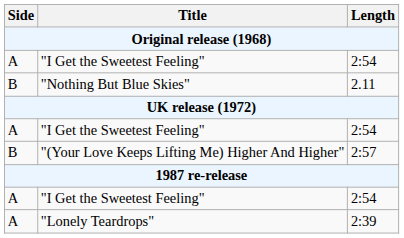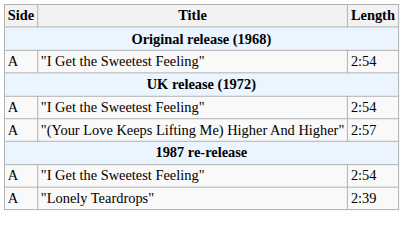 <table class="wikitable">
 <tr>
 <th bgcolor="#dbe5ff">Side</th>
 <th bgcolor="#dbe5ff">Title</th>
 <th bgcolor="#dbe5ff">Length</th>
 </tr>
 <tr>
 <td align="center" bgcolor="#ebf5ff" colspan="3"><strong>Original release</strong> <strong>(1968)</strong></td>
 </tr>
 <tr>
 <td>A</td>
 <td>"I Get the Sweetest Feeling"</td>
 <td>2:54</td>
 </tr>
 <tr>
-<td>B</td>
-<td>"Nothing But Blue Skies"</td>
-<td>2.11</td>
-</tr>
-<tr>
 <td align="center" bgcolor="#ebf5ff" colspan="3"><strong>UK release</strong> <strong>(1972)</strong></td>
 </tr>
 <tr>
 <td>A</td>
 <td>"I Get the Sweetest Feeling"</td>
 <td>2:54</td>
 </tr>
 <tr>
-<td>B</td>
+<td>A</td>
 <td>"(Your Love Keeps Lifting Me) Higher And Higher"</td>
 <td>2:57</td>
 </tr>
 <tr>
 <td align="center" bgcolor="#ebf5ff" colspan="3"><strong>1987 re-release</strong></td>
 </tr>
 <tr>
 <td>A</td>
 <td>"I Get the Sweetest Feeling"</td>
 <td>2:54</td>
 </tr>
 <tr>
 <td>A</td>
 <td>"Lonely Teardrops"</td>
 <td>2:39</td>
 </tr>
 </table>
